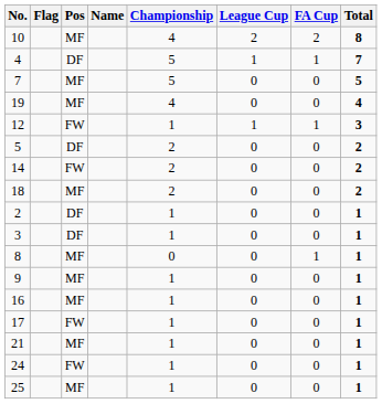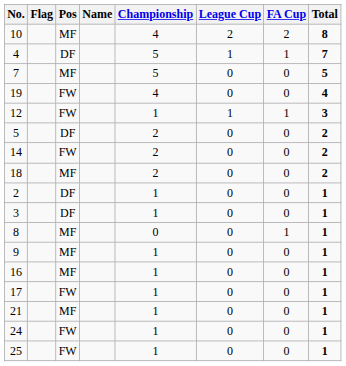 <table class="wikitable sortable" style="text-align:center; font-size:95%">
 <tr>
 <th>No.</th>
 <th>Flag</th>
 <th>Pos</th>
 <th>Name</th>
 <th><a href='#'>Championship</a></th>
 <th><a href='#'>League Cup</a></th>
 <th><a href='#'>FA Cup</a></th>
 <th>Total</th>
 </tr>
 <tr>
 <td>10</td>
 <td></td>
 <td>MF</td>
 <td></td>
 <td>4</td>
 <td>2</td>
 <td>2</td>
 <td><strong>8</strong></td>
 </tr>
 <tr>
 <td>4</td>
 <td></td>
 <td>DF</td>
 <td></td>
 <td>5</td>
 <td>1</td>
 <td>1</td>
 <td><strong>7</strong></td>
 </tr>
 <tr>
 <td>7</td>
 <td></td>
 <td>MF</td>
 <td></td>
 <td>5</td>
 <td>0</td>
 <td>0</td>
 <td><strong>5</strong></td>
 </tr>
 <tr>
 <td>19</td>
 <td></td>
-<td>MF</td>
+<td>FW</td>
 <td></td>
 <td>4</td>
 <td>0</td>
 <td>0</td>
 <td><strong>4</strong></td>
 </tr>
 <tr>
 <td>12</td>
 <td></td>
 <td>FW</td>
 <td></td>
 <td>1</td>
 <td>1</td>
 <td>1</td>
 <td><strong>3</strong></td>
 </tr>
 <tr>
 <td>5</td>
 <td></td>
 <td>DF</td>
 <td></td>
 <td>2</td>
 <td>0</td>
 <td>0</td>
 <td><strong>2</strong></td>
 </tr>
 <tr>
 <td>14</td>
 <td></td>
 <td>FW</td>
 <td></td>
 <td>2</td>
 <td>0</td>
 <td>0</td>
 <td><strong>2</strong></td>
 </tr>
 <tr>
 <td>18</td>
 <td></td>
 <td>MF</td>
 <td></td>
 <td>2</td>
 <td>0</td>
 <td>0</td>
 <td><strong>2</strong></td>
 </tr>
 <tr>
 <td>2</td>
 <td></td>
 <td>DF</td>
 <td></td>
 <td>1</td>
 <td>0</td>
 <td>0</td>
 <td><strong>1</strong></td>
 </tr>
 <tr>
 <td>3</td>
 <td></td>
 <td>DF</td>
 <td></td>
 <td>1</td>
 <td>0</td>
 <td>0</td>
 <td><strong>1</strong></td>
 </tr>
 <tr>
 <td>8</td>
 <td></td>
 <td>MF</td>
 <td></td>
 <td>0</td>
 <td>0</td>
 <td>1</td>
 <td><strong>1</strong></td>
 </tr>
 <tr>
 <td>9</td>
 <td></td>
 <td>MF</td>
 <td></td>
 <td>1</td>
 <td>0</td>
 <td>0</td>
 <td><strong>1</strong></td>
 </tr>
 <tr>
 <td>16</td>
 <td></td>
 <td>MF</td>
 <td></td>
 <td>1</td>
 <td>0</td>
 <td>0</td>
 <td><strong>1</strong></td>
 </tr>
 <tr>
 <td>17</td>
 <td></td>
 <td>FW</td>
 <td></td>
 <td>1</td>
 <td>0</td>
 <td>0</td>
 <td><strong>1</strong></td>
 </tr>
 <tr>
 <td>21</td>
 <td></td>
 <td>MF</td>
 <td></td>
 <td>1</td>
 <td>0</td>
 <td>0</td>
 <td><strong>1</strong></td>
 </tr>
 <tr>
 <td>24</td>
 <td></td>
 <td>FW</td>
 <td></td>
 <td>1</td>
 <td>0</td>
 <td>0</td>
 <td><strong>1</strong></td>
 </tr>
 <tr>
 <td>25</td>
 <td></td>
-<td>MF</td>
+<td>FW</td>
 <td></td>
 <td>1</td>
 <td>0</td>
 <td>0</td>
 <td><strong>1</strong></td>
 </tr>
 </table>
